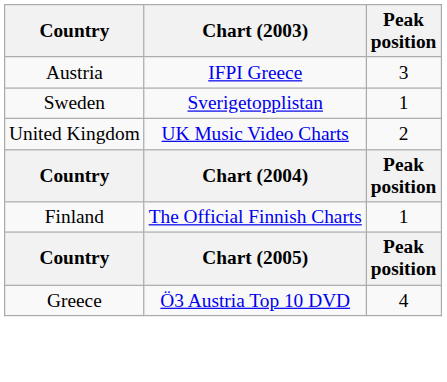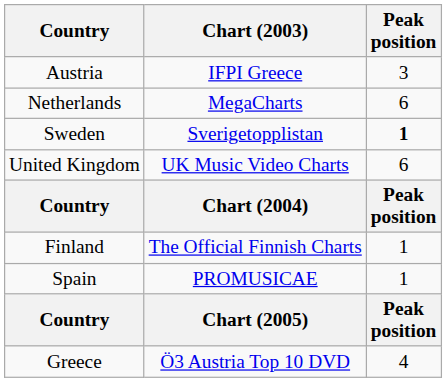 <table class="wikitable plainrowheaders sortable" style="text-align:center;" border="1">
 <tr>
 <th>Country</th>
 <th>Chart (2003)</th>
 <th>Peak<br>position</th>
 </tr>
 <tr>
 <td>Austria</td>
 <td style="text-align:center;"><a href='#'>IFPI Greece</a></td>
 <td style="text-align:center;">3</td>
 </tr>
 <tr>
+<td>Netherlands</td>
+<td style="text-align:center;"><a href='#'>MegaCharts</a></td>
+<td style="text-align:center;">6</td>
+</tr>
+<tr>
 <td>Sweden</td>
 <td style="text-align:center;"><a href='#'>Sverigetopplistan</a></td>
-<td style="text-align:center;">1</td>
+<td style="text-align:center;"><strong>1</strong></td>
 </tr>
 <tr>
 <td>United Kingdom</td>
 <td style="text-align:center;"><a href='#'>UK Music Video Charts</a></td>
-<td style="text-align:center;">2</td>
+<td style="text-align:center;">6</td>
 </tr>
 <tr>
 <th>Country</th>
 <th>Chart (2004)</th>
 <th>Peak<br>position</th>
 </tr>
 <tr>
 <td>Finland</td>
 <td style="text-align:center;"><a href='#'>The Official Finnish Charts</a></td>
+<td style="text-align:center;">1</td>
+</tr>
+<tr>
+<td>Spain</td>
+<td style="text-align:center;"><a href='#'>PROMUSICAE</a></td>
 <td style="text-align:center;">1</td>
 </tr>
 <tr>
 <th>Country</th>
 <th>Chart (2005)</th>
 <th>Peak<br>position</th>
 </tr>
 <tr>
 <td>Greece</td>
 <td style="text-align:center;"><a href='#'>Ö3 Austria Top 10 DVD</a></td>
 <td style="text-align:center;">4</td>
 </tr>
 </table>
